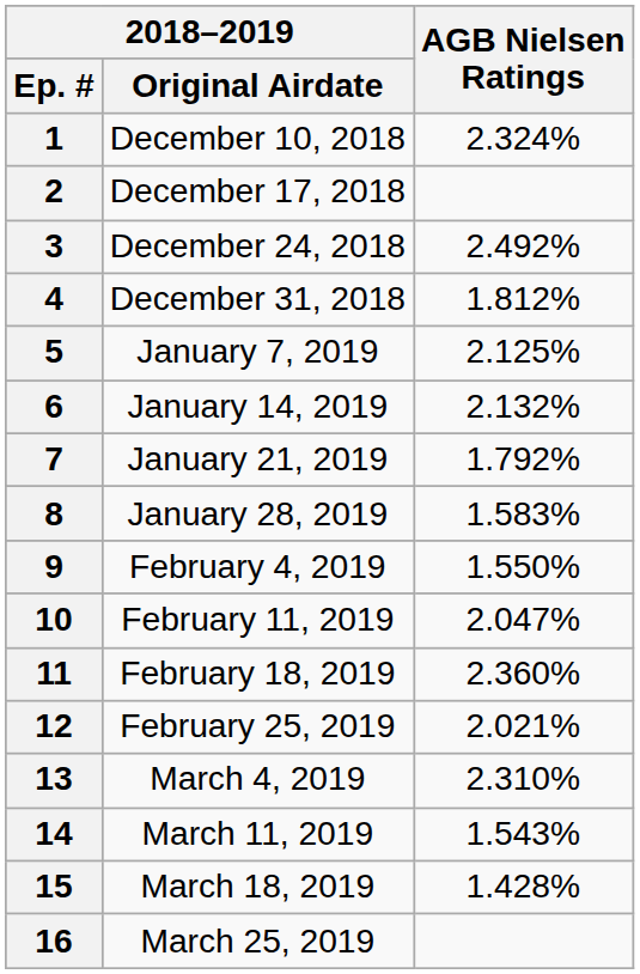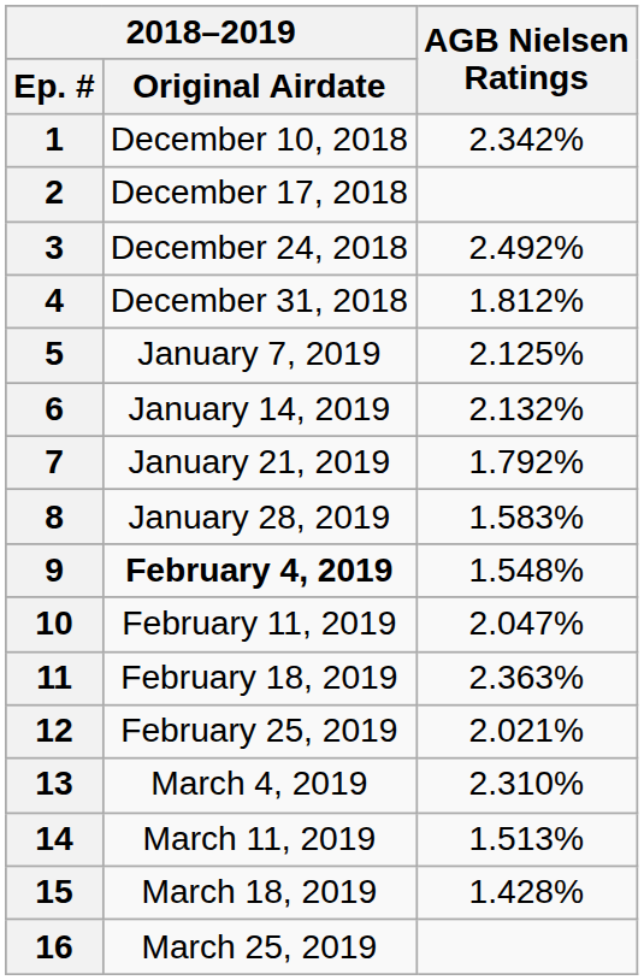 <table class=wikitable style=text-align:center>
 <tr>
 <th colspan=2>2018–2019</th>
 <th rowspan=2>AGB Nielsen<br>Ratings<br></th>
 </tr>
 <tr>
 <th>Ep. #</th>
 <th>Original Airdate</th>
 </tr>
 <tr>
 <th>1</th>
 <td>December 10, 2018</td>
-<td>2.324%</td>
+<td>2.342%</td>
 </tr>
 <tr>
 <th>2</th>
 <td>December 17, 2018</td>
 <td></td>
 </tr>
 <tr>
 <th>3</th>
 <td>December 24, 2018</td>
 <td>2.492%</td>
 </tr>
 <tr>
 <th>4</th>
 <td>December 31, 2018</td>
 <td>1.812%</td>
 </tr>
 <tr>
 <th>5</th>
 <td>January 7, 2019</td>
 <td>2.125%</td>
 </tr>
 <tr>
 <th>6</th>
 <td>January 14, 2019</td>
 <td>2.132%</td>
 </tr>
 <tr>
 <th>7</th>
 <td>January 21, 2019</td>
 <td>1.792%</td>
 </tr>
 <tr>
 <th>8</th>
 <td>January 28, 2019</td>
 <td>1.583%</td>
 </tr>
 <tr>
 <th>9</th>
-<td>February 4, 2019</td>
-<td>1.550%</td>
+<td><strong>February 4, 2019</strong></td>
+<td>1.548%</td>
 </tr>
 <tr>
 <th>10</th>
 <td>February 11, 2019</td>
 <td>2.047%</td>
 </tr>
 <tr>
 <th>11</th>
 <td>February 18, 2019</td>
-<td>2.360%</td>
+<td>2.363%</td>
 </tr>
 <tr>
 <th>12</th>
 <td>February 25, 2019</td>
 <td>2.021%</td>
 </tr>
 <tr>
 <th>13</th>
 <td>March 4, 2019</td>
 <td>2.310%</td>
 </tr>
 <tr>
 <th>14</th>
 <td>March 11, 2019</td>
-<td>1.543%</td>
+<td>1.513%</td>
 </tr>
 <tr>
 <th>15</th>
 <td>March 18, 2019</td>
 <td>1.428%</td>
 </tr>
 <tr>
 <th>16</th>
 <td>March 25, 2019</td>
 <td></td>
 </tr>
 </table>
